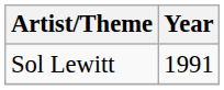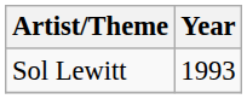 <table class="wikitable sortable">
 <tr>
 <th>Artist/Theme</th>
 <th>Year</th>
 </tr>
 <tr>
 <td>Sol Lewitt </td>
-<td>1991</td>
+<td>1993</td>
 </tr>
 <tr>
 </tr>
 </table>
